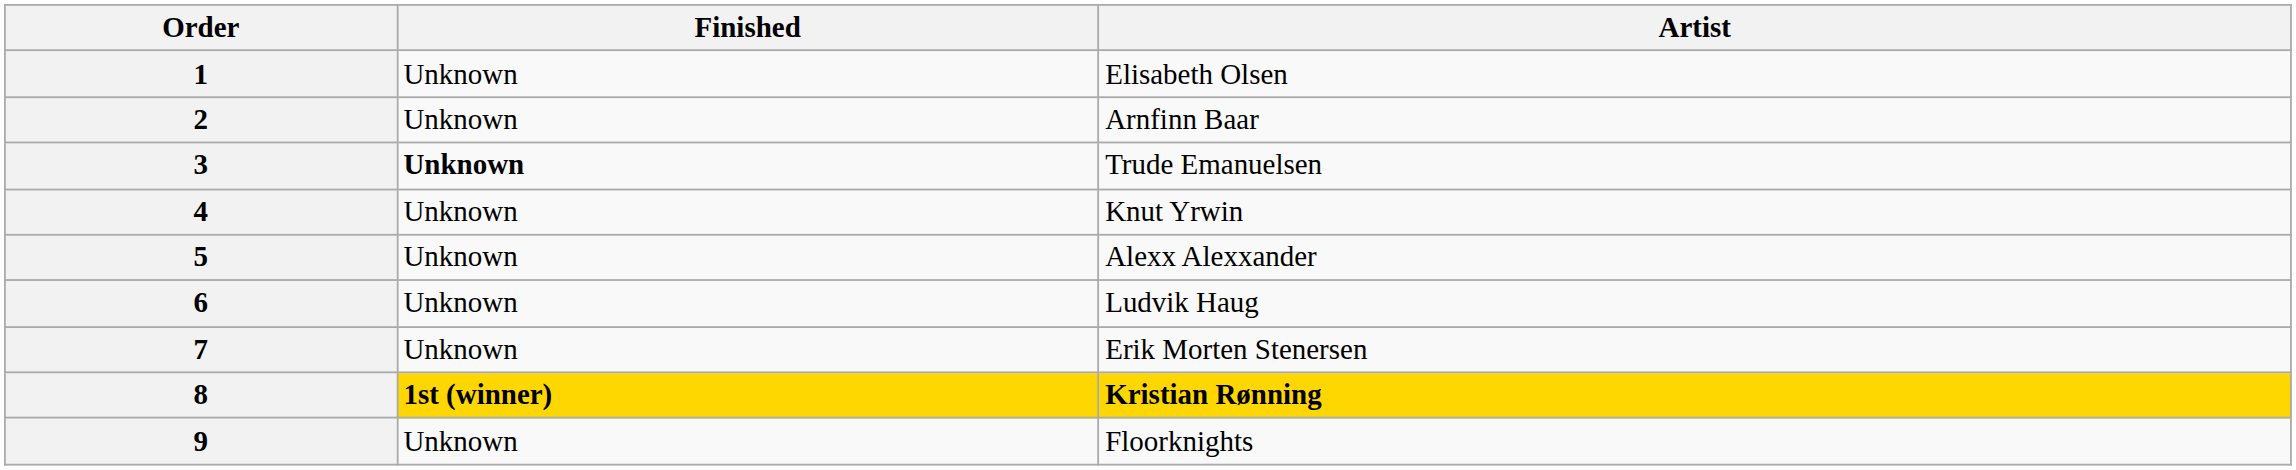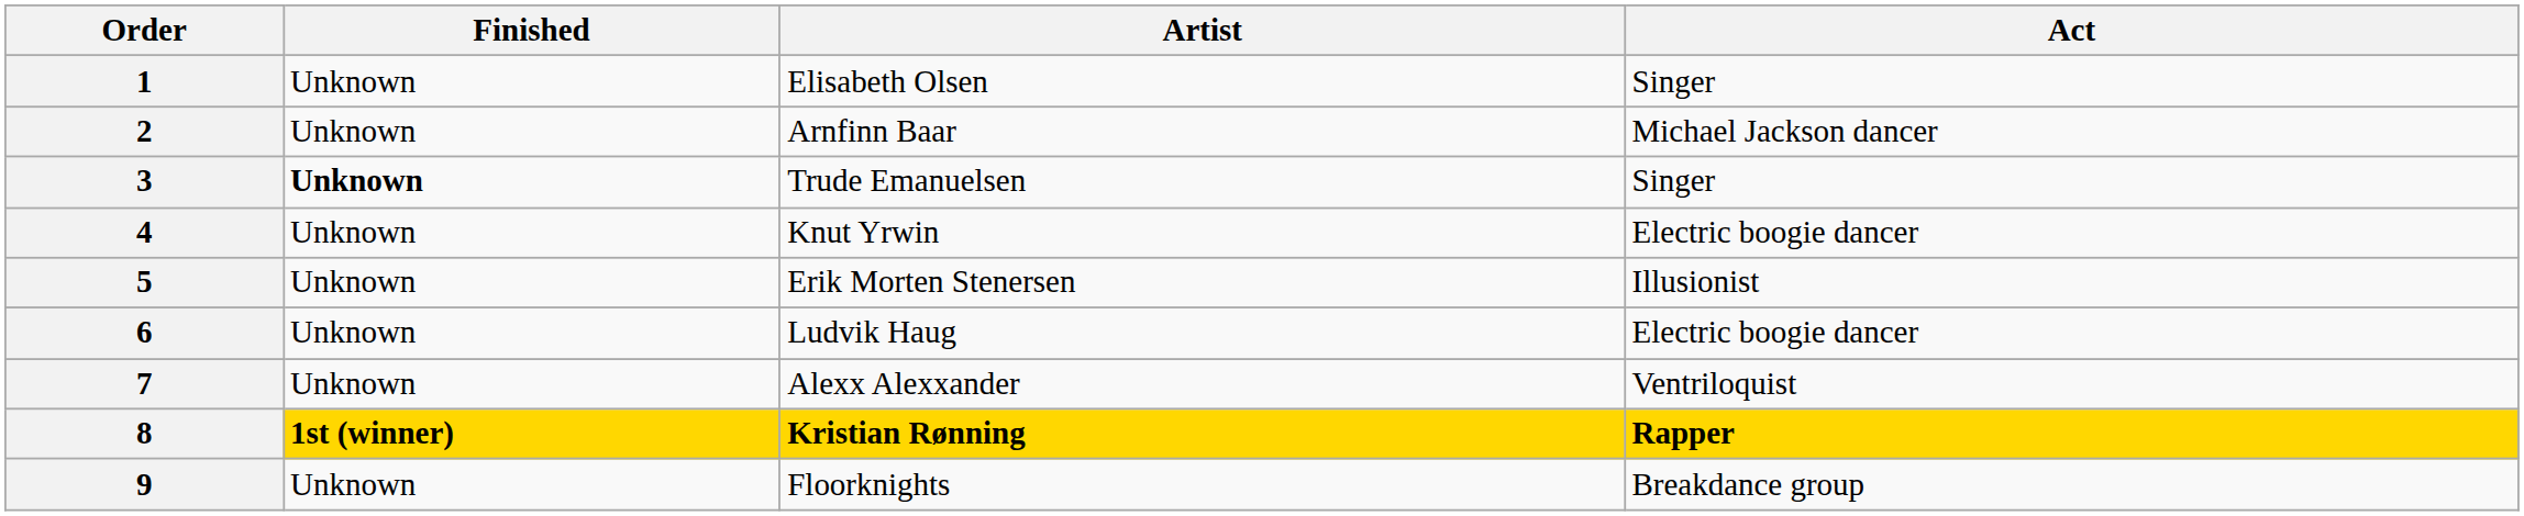 <table class="wikitable sortable" width="100%">
 <tr>
 <th>Order</th>
 <th>Finished</th>
 <th>Artist</th>
+<th>Act</th>
 </tr>
 <tr>
 <th>1</th>
 <td>Unknown</td>
 <td>Elisabeth Olsen</td>
+<td>Singer</td>
 </tr>
 <tr>
 <th>2</th>
 <td>Unknown</td>
 <td>Arnfinn Baar</td>
+<td>Michael Jackson dancer</td>
 </tr>
 <tr>
 <th>3</th>
 <td><strong>Unknown</strong></td>
 <td>Trude Emanuelsen</td>
+<td>Singer</td>
 </tr>
 <tr>
 <th>4</th>
 <td>Unknown</td>
 <td>Knut Yrwin</td>
+<td>Electric boogie dancer</td>
 </tr>
 <tr>
 <th>5</th>
 <td>Unknown</td>
-<td>Alexx Alexxander</td>
+<td>Erik Morten Stenersen</td>
+<td>Illusionist</td>
 </tr>
 <tr>
 <th>6</th>
 <td>Unknown</td>
 <td>Ludvik Haug</td>
+<td>Electric boogie dancer</td>
 </tr>
 <tr>
 <th>7</th>
 <td>Unknown</td>
-<td>Erik Morten Stenersen</td>
+<td>Alexx Alexxander</td>
+<td>Ventriloquist</td>
 </tr>
 <tr>
 <th>8</th>
 <td bgcolor="gold"><strong>1st (winner)</strong></td>
 <td bgcolor="gold"><strong>Kristian Rønning</strong></td>
+<td bgcolor="gold"><strong>Rapper</strong></td>
 </tr>
 <tr>
 <th>9</th>
 <td>Unknown</td>
 <td>Floorknights</td>
+<td>Breakdance group</td>
 </tr>
 </table>
